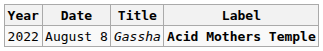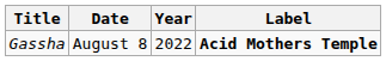 <table class="wikitable">
 <tr>
+<th>Title</th>
+<th>Date</th>
 <th>Year</th>
-<th>Date</th>
-<th>Title</th>
 <th>Label</th>
 </tr>
 <tr>
+<td><em>Gassha</em></td>
+<td>August 8</td>
 <td>2022</td>
-<td>August 8</td>
-<td><em>Gassha</em></td>
 <td><strong>Acid Mothers Temple</strong></td>
 </tr>
 </table>
